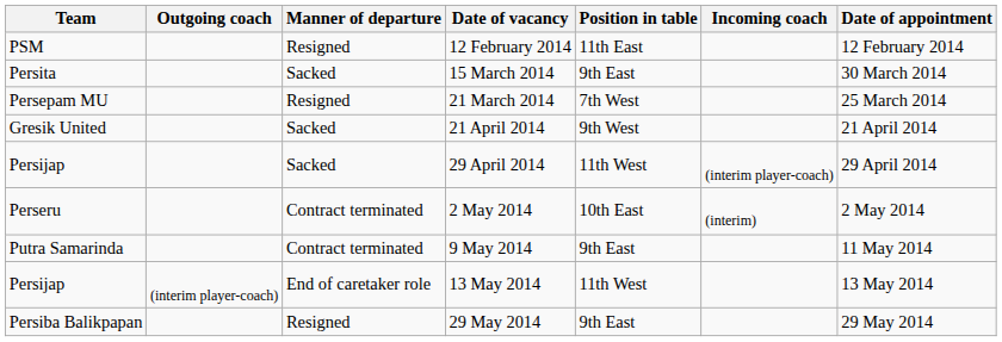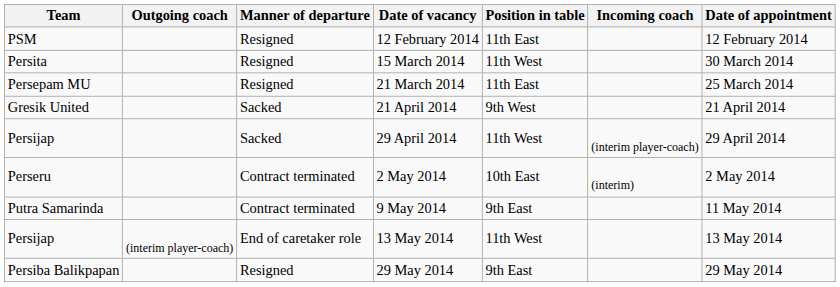 <table class="wikitable">
 <tr>
 <th>Team</th>
 <th>Outgoing coach</th>
 <th>Manner of departure</th>
 <th>Date of vacancy</th>
 <th>Position in table</th>
 <th>Incoming coach</th>
 <th>Date of appointment</th>
 </tr>
 <tr>
 <td>PSM</td>
 <td> </td>
 <td>Resigned</td>
 <td>12 February 2014</td>
 <td>11th East</td>
 <td> </td>
 <td>12 February 2014</td>
 </tr>
 <tr>
 <td>Persita</td>
 <td> </td>
-<td>Sacked</td>
+<td>Resigned</td>
 <td>15 March 2014</td>
-<td>9th East</td>
+<td>11th West</td>
 <td> </td>
 <td>30 March 2014</td>
 </tr>
 <tr>
 <td>Persepam MU</td>
 <td> </td>
 <td>Resigned</td>
 <td>21 March 2014</td>
-<td>7th West</td>
+<td>11th East</td>
 <td> </td>
 <td>25 March 2014</td>
 </tr>
 <tr>
 <td>Gresik United</td>
 <td> </td>
 <td>Sacked</td>
 <td>21 April 2014</td>
 <td>9th West</td>
 <td> </td>
 <td>21 April 2014</td>
 </tr>
 <tr>
 <td>Persijap</td>
 <td> </td>
 <td>Sacked</td>
 <td>29 April 2014</td>
 <td>11th West</td>
 <td>  <br><small>(interim player-coach)</small></td>
 <td>29 April 2014</td>
 </tr>
 <tr>
 <td>Perseru</td>
 <td> </td>
 <td>Contract terminated</td>
 <td>2 May 2014</td>
 <td>10th East</td>
 <td>  <br><small>(interim)</small></td>
 <td>2 May 2014</td>
 </tr>
 <tr>
 <td>Putra Samarinda</td>
 <td> </td>
 <td>Contract terminated</td>
 <td>9 May 2014</td>
 <td>9th East</td>
 <td> </td>
 <td>11 May 2014</td>
 </tr>
 <tr>
 <td>Persijap</td>
 <td>  <br><small>(interim player-coach)</small></td>
 <td>End of caretaker role</td>
 <td>13 May 2014</td>
 <td>11th West</td>
 <td> </td>
 <td>13 May 2014</td>
 </tr>
 <tr>
 <td>Persiba Balikpapan</td>
 <td> </td>
 <td>Resigned</td>
 <td>29 May 2014</td>
 <td>9th East</td>
 <td> </td>
 <td>29 May 2014</td>
 </tr>
 </table>
